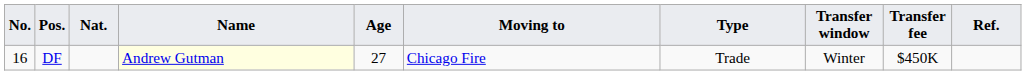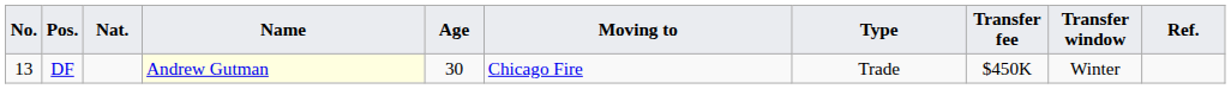 <table class="wikitable" style="text-align:center">
 <tr>
 <th style="background:#eaecf0; color:#000000; width:25px;">Νο.</th>
 <th style="background:#eaecf0; color:#000000; width:25px;">Pos.</th>
 <th style="background:#eaecf0; color:#000000; width:45px;">Nat.</th>
 <th style="background:#eaecf0; color:#000000; width:240px;">Name</th>
 <th style="background:#eaecf0; color:#000000; width:45px;">Age</th>
 <th style="background:#eaecf0; color:#000000; width:263px;">Moving to</th>
 <th style="background:#eaecf0; color:#000000; width:145px;">Type</th>
+<th style="background:#eaecf0; color:#000000; width:65px;">Transfer fee</th>
 <th style="background:#eaecf0; color:#000000; width:75px;">Transfer window</th>
-<th style="background:#eaecf0; color:#000000; width:65px;">Transfer fee</th>
 <th style="background:#eaecf0; color:#000000; width:65px;">Ref.</th>
 </tr>
 <tr>
-<td>16</td>
+<td>13</td>
 <td><a href='#'>DF</a></td>
 <td></td>
 <td align="left" style="background: lightyellow;"><a href='#'>Andrew Gutman</a></td>
-<td>27</td>
+<td>30</td>
 <td align="left"> <a href='#'>Chicago Fire</a></td>
 <td>Trade</td>
+<td>$450K</td>
 <td>Winter</td>
-<td>$450K</td>
 <td></td>
 </tr>
 </table>
